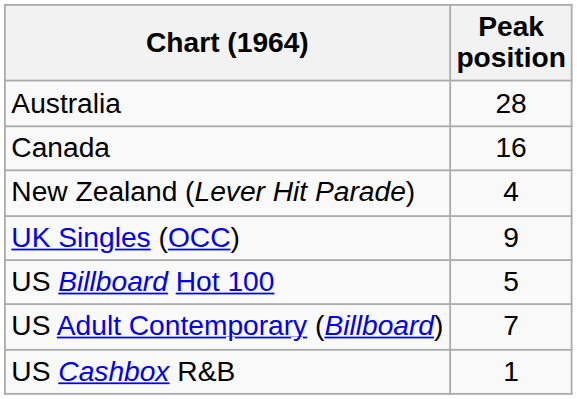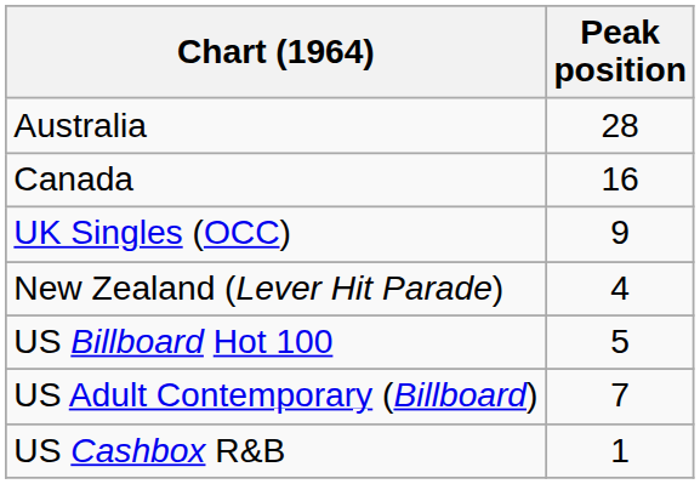 <table class="wikitable sortable">
 <tr>
 <th>Chart (1964)</th>
 <th>Peak<br>position</th>
 </tr>
 <tr>
 <td>Australia</td>
 <td style="text-align:center;">28</td>
 </tr>
 <tr>
 <td>Canada</td>
 <td style="text-align:center;">16</td>
 </tr>
 <tr>
+<td><a href='#'>UK Singles</a> (<a href='#'>OCC</a>)</td>
+<td style="text-align:center;">9</td>
+</tr>
+<tr>
 <td>New Zealand (<em>Lever Hit Parade</em>)</td>
 <td style="text-align:center;">4</td>
-</tr>
-<tr>
-<td><a href='#'>UK Singles</a> (<a href='#'>OCC</a>)</td>
-<td style="text-align:center;">9</td>
 </tr>
 <tr>
 <td>US <em><a href='#'>Billboard</a></em> <a href='#'>Hot 100</a></td>
 <td style="text-align:center;">5</td>
 </tr>
 <tr>
 <td>US <a href='#'>Adult Contemporary</a> (<em><a href='#'>Billboard</a></em>)</td>
 <td style="text-align:center;">7</td>
 </tr>
 <tr>
 <td>US <em><a href='#'>Cashbox</a></em> R&B</td>
 <td style="text-align:center;">1</td>
 </tr>
 </table>
